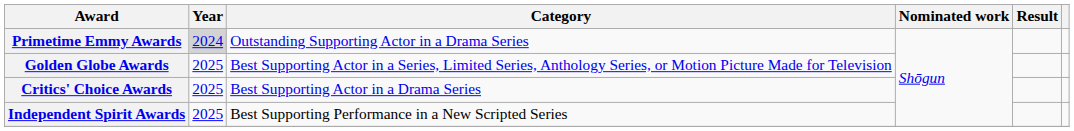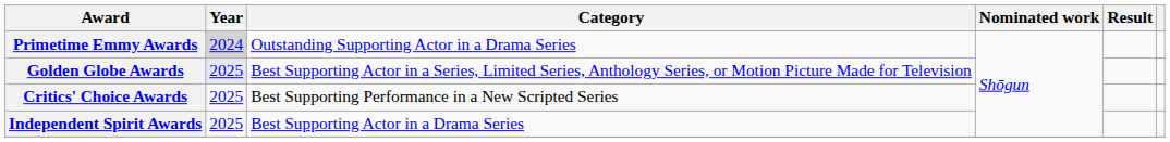 <table class="wikitable plainrowheaders sortable">
 <tr>
 <th scope="col">Award</th>
 <th scope="col">Year</th>
 <th scope="col">Category</th>
 <th scope="col">Nominated work</th>
 <th scope="col">Result</th>
 <th scope="col" class="unsortable"></th>
 </tr>
 <tr>
 <th scope="row"><a href='#'>Primetime Emmy Awards</a></th>
 <td style="background: lightgrey;"><a href='#'>2024</a></td>
 <td><a href='#'>Outstanding Supporting Actor in a Drama Series</a></td>
 <td rowspan="4"><em><a href='#'>Shōgun</a></em></td>
 <td></td>
 <td style="text-align:center;"></td>
 </tr>
 <tr>
 <th scope="row"><a href='#'>Golden Globe Awards</a></th>
-<td><a href='#'>2025</a></td>
+<td style="background: lavender;"><a href='#'>2025</a></td>
 <td><a href='#'>Best Supporting Actor in a Series, Limited Series, Anthology Series, or Motion Picture Made for Television</a></td>
 <td></td>
 <td></td>
 </tr>
 <tr>
 <th scope="row"><a href='#'>Critics' Choice Awards</a></th>
 <td><a href='#'>2025</a></td>
-<td><a href='#'>Best Supporting Actor in a Drama Series</a></td>
+<td>Best Supporting Performance in a New Scripted Series</td>
 <td></td>
 <td></td>
 </tr>
 <tr>
 <th scope="row"><a href='#'>Independent Spirit Awards</a></th>
 <td><a href='#'>2025</a></td>
-<td>Best Supporting Performance in a New Scripted Series</td>
+<td><a href='#'>Best Supporting Actor in a Drama Series</a></td>
 <td></td>
 <td></td>
 </tr>
 <tr>
 </tr>
 </table>
